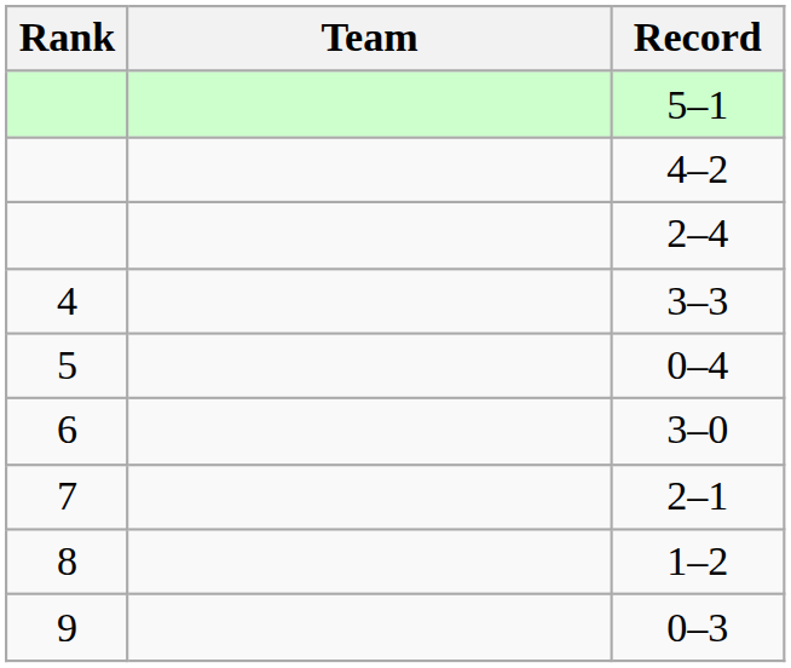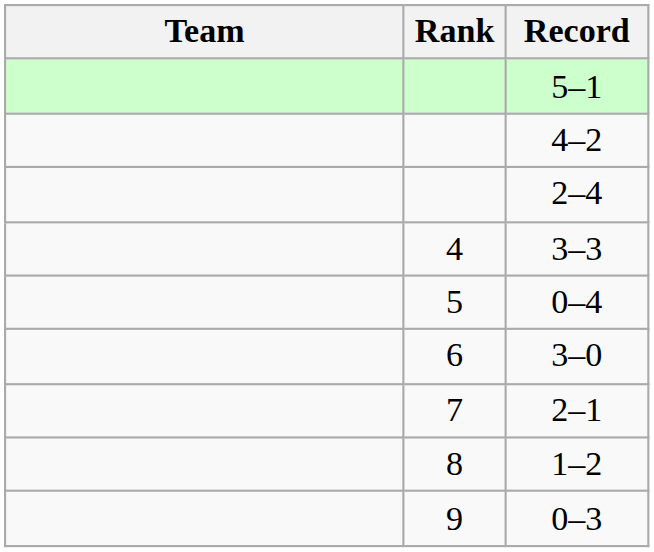 <table class="wikitable" style="text-align: center;">
 <tr>
+<th width=180>Team</th>
 <th width=40>Rank</th>
-<th width=180>Team</th>
 <th width=60>Record</th>
 </tr>
 <tr bgcolor="#ccffcc">
+<td align=left></td>
 <td></td>
-<td align=left></td>
 <td>5–1</td>
 </tr>
 <tr>
+<td align=left></td>
 <td></td>
-<td align=left></td>
 <td>4–2</td>
 </tr>
 <tr>
+<td align=left></td>
 <td></td>
-<td align=left></td>
 <td>2–4</td>
 </tr>
 <tr>
+<td align=left></td>
 <td>4</td>
-<td align=left></td>
 <td>3–3</td>
 </tr>
 <tr>
+<td align=left></td>
 <td>5</td>
-<td align=left></td>
 <td>0–4</td>
 </tr>
 <tr>
+<td align=left></td>
 <td>6</td>
-<td align=left></td>
 <td>3–0</td>
 </tr>
 <tr>
+<td align=left></td>
 <td>7</td>
-<td align=left></td>
 <td>2–1</td>
 </tr>
 <tr>
+<td align=left></td>
 <td>8</td>
-<td align=left></td>
 <td>1–2</td>
 </tr>
 <tr>
+<td align=left></td>
 <td>9</td>
-<td align=left></td>
 <td>0–3</td>
 </tr>
 </table>
